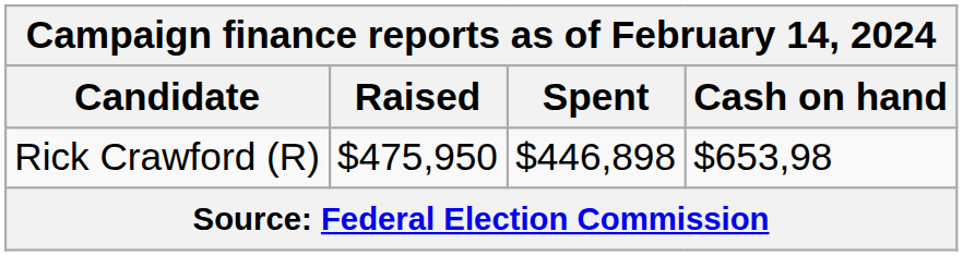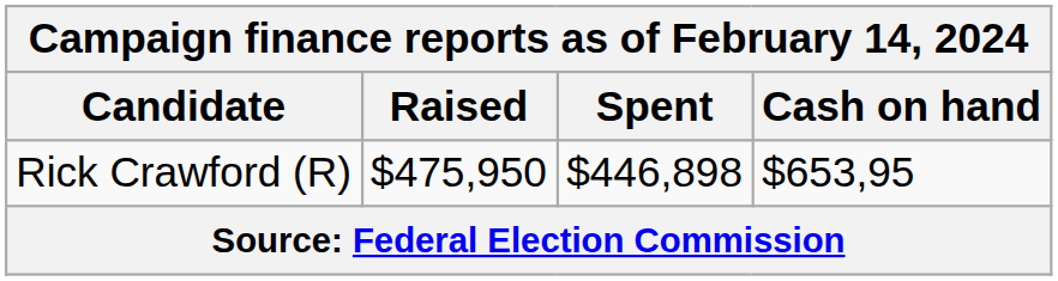 <table class="wikitable sortable">
 <tr>
 <th colspan=4>Campaign finance reports as of February 14, 2024</th>
 </tr>
 <tr style="text-align:center;">
 <th>Candidate</th>
 <th>Raised</th>
 <th>Spent</th>
 <th>Cash on hand</th>
 </tr>
 <tr>
 <td>Rick Crawford (R)</td>
 <td>$475,950</td>
 <td>$446,898</td>
-<td>$653,98</td>
+<td>$653,95</td>
 </tr>
 <tr>
 <th colspan="4"><small>Source: <a href='#'>Federal Election Commission</a></small></th>
 </tr>
 </table>
